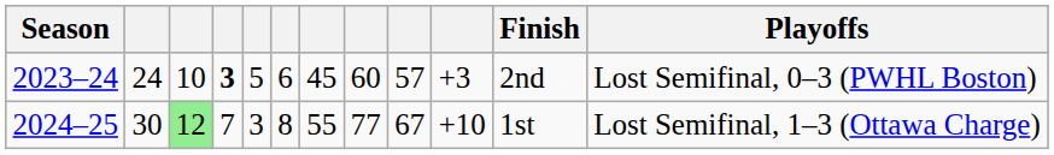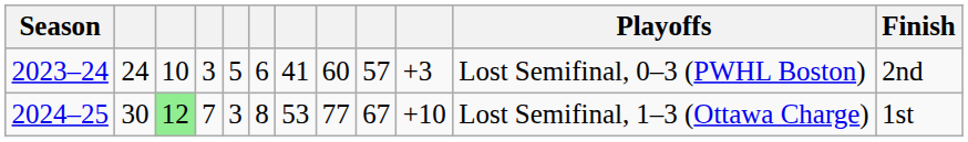 <table class="wikitable">
 <tr>
 <th scope="col">Season</th>
 <th scope="col"></th>
 <th scope="col"></th>
 <th scope="col"></th>
 <th scope="col"></th>
 <th scope="col"></th>
 <th scope="col"></th>
 <th scope="col"></th>
 <th scope="col"></th>
 <th scope="col"></th>
+<th scope="col">Playoffs</th>
 <th scope="col">Finish</th>
-<th scope="col">Playoffs</th>
 </tr>
 <tr>
 <td><a href='#'>2023–24</a></td>
 <td>24</td>
 <td>10</td>
-<td><strong>3</strong></td>
+<td>3</td>
 <td>5</td>
 <td>6</td>
-<td>45</td>
+<td>41</td>
 <td>60</td>
 <td>57</td>
 <td>+3</td>
+<td>Lost Semifinal, 0–3 (<a href='#'>PWHL Boston</a>)</td>
 <td>2nd</td>
-<td>Lost Semifinal, 0–3 (<a href='#'>PWHL Boston</a>)</td>
 </tr>
 <tr>
 <td><a href='#'>2024–25</a></td>
 <td>30</td>
 <td style="background: lightgreen;">12</td>
 <td>7</td>
 <td>3</td>
 <td>8</td>
-<td>55</td>
+<td>53</td>
 <td>77</td>
 <td>67</td>
 <td>+10</td>
+<td>Lost Semifinal, 1–3 (<a href='#'>Ottawa Charge</a>)</td>
 <td>1st</td>
-<td>Lost Semifinal, 1–3 (<a href='#'>Ottawa Charge</a>)</td>
 </tr>
 </table>
